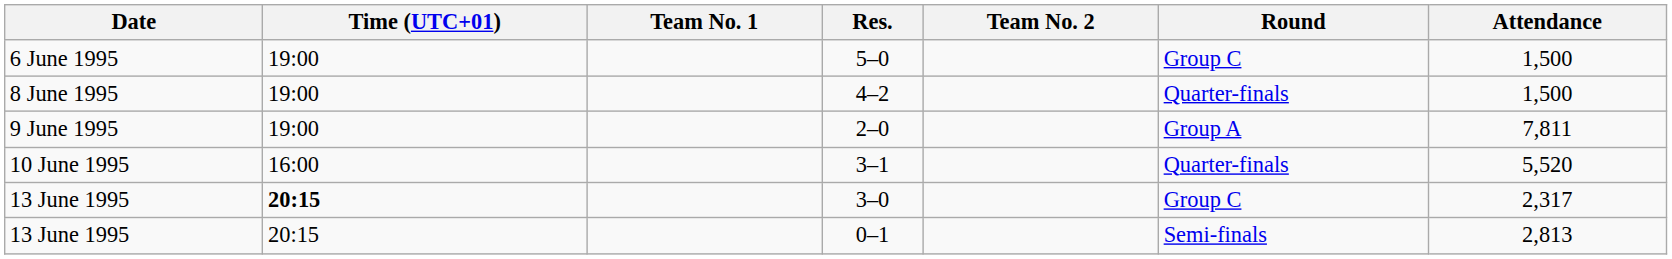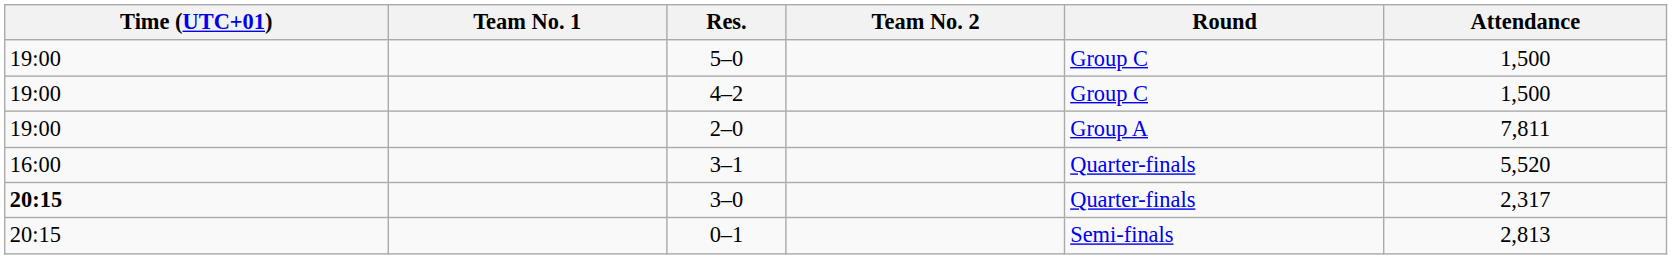 <table class="wikitable" style="text-align:left; width:75%;">
 <tr>
-<th>Date</th>
 <th>Time (<a href='#'>UTC+01</a>)</th>
 <th>Team No. 1</th>
 <th>Res.</th>
 <th>Team No. 2</th>
 <th>Round</th>
 <th>Attendance</th>
 </tr>
 <tr>
-<td>6 June 1995</td>
 <td>19:00</td>
 <td><strong></strong></td>
 <td style="text-align:center;">5–0</td>
 <td></td>
 <td><a href='#'>Group C</a></td>
 <td style="text-align:center;">1,500</td>
 </tr>
 <tr>
-<td>8 June 1995</td>
 <td>19:00</td>
 <td><strong></strong></td>
 <td style="text-align:center;">4–2</td>
 <td></td>
-<td><a href='#'>Quarter-finals</a></td>
+<td><a href='#'>Group C</a></td>
 <td style="text-align:center;">1,500</td>
 </tr>
 <tr>
-<td>9 June 1995</td>
 <td>19:00</td>
 <td><strong></strong></td>
 <td style="text-align:center;">2–0</td>
 <td></td>
 <td><a href='#'>Group A</a></td>
 <td style="text-align:center;">7,811</td>
 </tr>
 <tr>
-<td>10 June 1995</td>
 <td>16:00</td>
 <td><strong></strong></td>
 <td style="text-align:center;">3–1</td>
 <td></td>
 <td><a href='#'>Quarter-finals</a></td>
 <td style="text-align:center;">5,520</td>
 </tr>
 <tr>
-<td>13 June 1995</td>
 <td><strong>20:15</strong></td>
 <td><strong></strong></td>
 <td style="text-align:center;">3–0</td>
 <td></td>
-<td><a href='#'>Group C</a></td>
+<td><a href='#'>Quarter-finals</a></td>
 <td style="text-align:center;">2,317</td>
 </tr>
 <tr>
-<td>13 June 1995</td>
 <td>20:15</td>
 <td></td>
 <td style="text-align:center;">0–1</td>
 <td><strong></strong></td>
 <td><a href='#'>Semi-finals</a></td>
 <td style="text-align:center;">2,813</td>
 </tr>
 </table>
